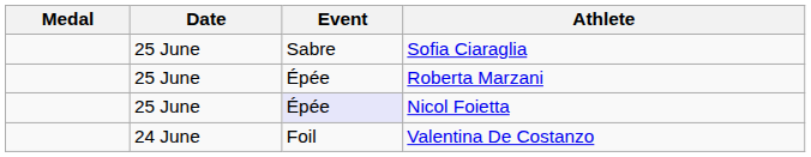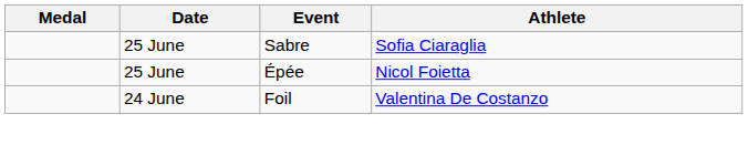 <table class="wikitable sortable" width=55% style="font-size:100%; text-align:left;">
 <tr>
 <th>Medal</th>
 <th>Date</th>
 <th>Event</th>
 <th>Athlete</th>
 </tr>
 <tr>
 <td></td>
 <td>25 June</td>
 <td>Sabre</td>
 <td><a href='#'>Sofia Ciaraglia</a></td>
 </tr>
 <tr>
 <td></td>
 <td>25 June</td>
 <td>Épée</td>
-<td><a href='#'>Roberta Marzani</a></td>
-</tr>
-<tr>
-<td></td>
-<td>25 June</td>
-<td style="background: lavender;">Épée</td>
 <td><a href='#'>Nicol Foietta</a></td>
 </tr>
 <tr>
 <td></td>
 <td>24 June</td>
 <td>Foil</td>
 <td><a href='#'>Valentina De Costanzo</a></td>
 </tr>
 </table>
